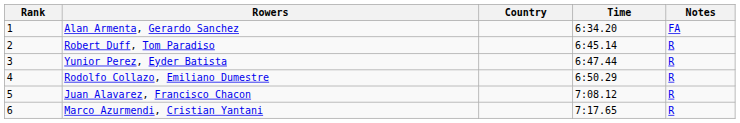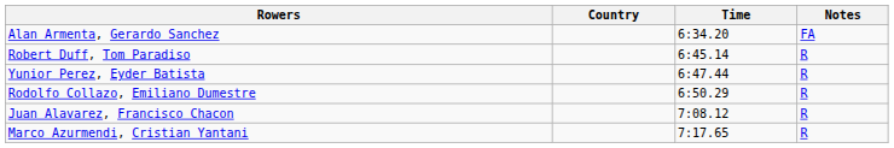 <table class="wikitable" width=60%>
 <tr>
-<th>Rank</th>
 <th>Rowers</th>
 <th>Country</th>
 <th>Time</th>
 <th>Notes</th>
 </tr>
 <tr>
-<td>1</td>
 <td><a href='#'>Alan Armenta</a>, <a href='#'>Gerardo Sanchez</a></td>
 <td></td>
 <td>6:34.20</td>
 <td><a href='#'>FA</a></td>
 </tr>
 <tr>
-<td>2</td>
 <td><a href='#'>Robert Duff</a>, <a href='#'>Tom Paradiso</a></td>
 <td></td>
 <td>6:45.14</td>
 <td><a href='#'>R</a></td>
 </tr>
 <tr>
-<td>3</td>
 <td><a href='#'>Yunior Perez</a>, <a href='#'>Eyder Batista</a></td>
 <td></td>
 <td>6:47.44</td>
 <td><a href='#'>R</a></td>
 </tr>
 <tr>
-<td>4</td>
 <td><a href='#'>Rodolfo Collazo</a>, <a href='#'>Emiliano Dumestre</a></td>
 <td></td>
 <td>6:50.29</td>
 <td><a href='#'>R</a></td>
 </tr>
 <tr>
-<td>5</td>
 <td><a href='#'>Juan Alavarez</a>, <a href='#'>Francisco Chacon</a></td>
 <td></td>
 <td>7:08.12</td>
 <td><a href='#'>R</a></td>
 </tr>
 <tr>
-<td>6</td>
 <td><a href='#'>Marco Azurmendi</a>, <a href='#'>Cristian Yantani</a></td>
 <td></td>
 <td>7:17.65</td>
 <td><a href='#'>R</a></td>
 </tr>
 </table>
